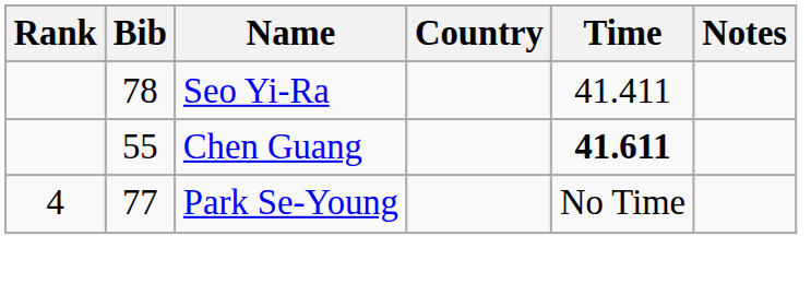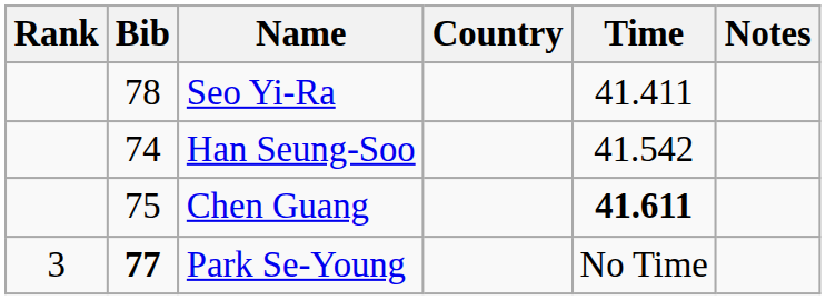 <table class="wikitable sortable" style="text-align:center">
 <tr>
 <th>Rank</th>
 <th>Bib</th>
 <th>Name</th>
 <th>Country</th>
 <th>Time</th>
 <th>Notes</th>
 </tr>
 <tr>
 <td></td>
 <td>78</td>
 <td align=left><a href='#'>Seo Yi-Ra</a></td>
 <td align=left></td>
 <td>41.411</td>
 <td></td>
 </tr>
 <tr>
 <td></td>
-<td>55</td>
+<td>74</td>
+<td align=left><a href='#'>Han Seung-Soo</a></td>
+<td align=left></td>
+<td>41.542</td>
+<td></td>
+</tr>
+<tr>
+<td></td>
+<td>75</td>
 <td align=left><a href='#'>Chen Guang</a></td>
 <td align=left></td>
 <td><strong>41.611</strong></td>
 <td></td>
 </tr>
 <tr>
-<td>4</td>
-<td>77</td>
+<td>3</td>
+<td><strong>77</strong></td>
 <td align=left><a href='#'>Park Se-Young</a></td>
 <td align=left></td>
 <td>No Time</td>
 <td></td>
 </tr>
 </table>
